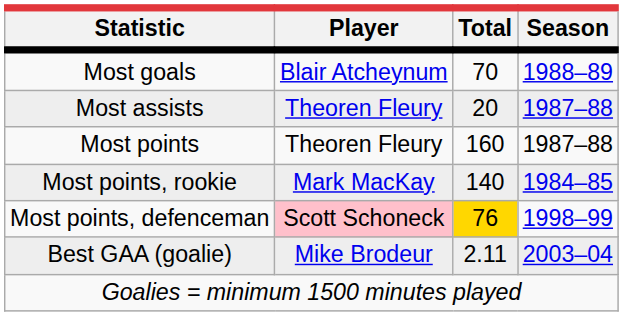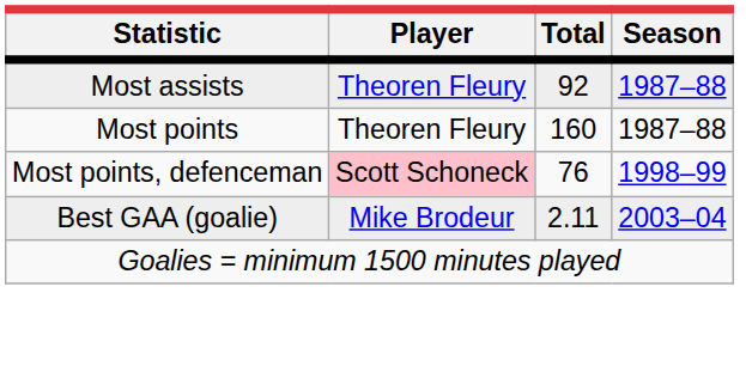 <table class="wikitable" style="float:left; text-align: center; margin-right:1em;">
 <tr style="border-top:#E2373C 5px solid; border-bottom:#000000 5px solid;">
 <th>Statistic</th>
 <th>Player</th>
 <th>Total</th>
 <th>Season</th>
 </tr>
-<tr>
-<td>Most goals</td>
-<td><a href='#'>Blair Atcheynum</a></td>
-<td>70</td>
-<td><a href='#'>1988–89</a></td>
-</tr>
 <tr style="text-align:center;" bgcolor="#eeeeee">
 <td>Most assists</td>
 <td><a href='#'>Theoren Fleury</a></td>
-<td>20</td>
+<td>92</td>
 <td><a href='#'>1987–88</a></td>
 </tr>
 <tr>
 <td>Most points</td>
 <td>Theoren Fleury</td>
 <td>160</td>
 <td>1987–88</td>
 </tr>
-<tr style="text-align:center;" bgcolor="#eeeeee">
-<td>Most points, rookie</td>
-<td><a href='#'>Mark MacKay</a></td>
-<td>140</td>
-<td><a href='#'>1984–85</a></td>
-</tr>
 <tr>
 <td>Most points, defenceman</td>
 <td style="background: pink;">Scott Schoneck</td>
-<td style="background: gold;">76</td>
+<td>76</td>
 <td><a href='#'>1998–99</a></td>
 </tr>
 <tr style="text-align:center;" bgcolor="#eeeeee">
 <td>Best GAA (goalie)</td>
 <td><a href='#'>Mike Brodeur</a></td>
 <td>2.11</td>
 <td><a href='#'>2003–04</a></td>
 </tr>
 <tr>
 <td colspan=4 style="border-bottom:1px #aaaaaa solid;"><em>Goalies = minimum 1500 minutes played</em></td>
 </tr>
 </table>
